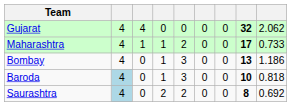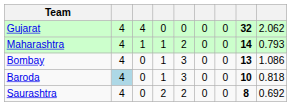 <table class="wikitable" style="text-align:center">
 <tr>
 <th style="width:160px">Team</th>
 <th style="width:25px"></th>
 <th style="width:25px"></th>
 <th style="width:25px"></th>
 <th style="width:25px"></th>
 <th style="width:25px"></th>
 <th style="width:25px"></th>
 <th style="width:25px"></th>
 <th style="width:25px;"></th>
 </tr>
 <tr style="background:#cfc;">
 <td style="text-align:left"><a href='#'>Gujarat</a></td>
 <td>4</td>
 <td>4</td>
 <td>0</td>
 <td>0</td>
 <td>0</td>
 <td>0</td>
 <td><strong>32</strong></td>
 <td>2.062</td>
 </tr>
 <tr style="background:#cfc;">
 <td style="text-align:left"><a href='#'>Maharashtra</a></td>
 <td>4</td>
 <td>1</td>
 <td>1</td>
 <td>2</td>
 <td>0</td>
 <td>0</td>
-<td><strong>17</strong></td>
-<td>0.733</td>
+<td><strong>14</strong></td>
+<td>0.793</td>
 </tr>
 <tr>
 <td style="text-align:left"><a href='#'>Bombay</a></td>
 <td>4</td>
 <td>0</td>
 <td>1</td>
 <td>3</td>
 <td>0</td>
 <td>0</td>
 <td><strong>13</strong></td>
-<td>1.186</td>
+<td>1.086</td>
 </tr>
 <tr>
 <td style="text-align:left"><a href='#'>Baroda</a></td>
 <td style="background: lightblue;">4</td>
 <td>0</td>
 <td>1</td>
 <td>3</td>
 <td>0</td>
 <td>0</td>
 <td><strong>10</strong></td>
 <td>0.818</td>
 </tr>
 <tr>
 <td style="text-align:left"><a href='#'>Saurashtra</a></td>
-<td style="background: lightblue;">4</td>
+<td>4</td>
 <td>0</td>
 <td>2</td>
 <td>2</td>
 <td>0</td>
 <td>0</td>
 <td><strong>8</strong></td>
 <td>0.692</td>
 </tr>
 </table>
